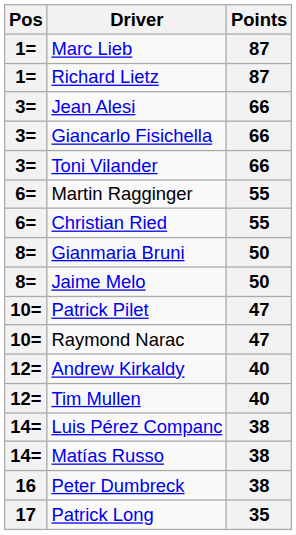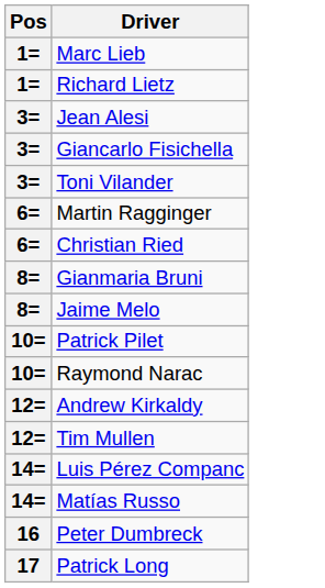 <table class="wikitable" style="font-size: 90%;">
 <tr>
 <th>Pos</th>
 <th>Driver</th>
-<th>Points</th>
 </tr>
 <tr>
 <th>1=</th>
 <td> <a href='#'>Marc Lieb</a></td>
-<th align="center">87</th>
 </tr>
 <tr>
 <th>1=</th>
 <td> <a href='#'>Richard Lietz</a></td>
-<th align="center">87</th>
 </tr>
 <tr>
 <th>3=</th>
 <td> <a href='#'>Jean Alesi</a></td>
-<th align="center">66</th>
 </tr>
 <tr>
 <th>3=</th>
 <td> <a href='#'>Giancarlo Fisichella</a></td>
-<th align="center">66</th>
 </tr>
 <tr>
 <th>3=</th>
 <td> <a href='#'>Toni Vilander</a></td>
-<th align="center">66</th>
 </tr>
 <tr>
 <th>6=</th>
 <td> Martin Ragginger</td>
-<th align="center">55</th>
 </tr>
 <tr>
 <th>6=</th>
 <td> <a href='#'>Christian Ried</a></td>
-<th align="center">55</th>
 </tr>
 <tr>
 <th>8=</th>
 <td> <a href='#'>Gianmaria Bruni</a></td>
-<th align="center">50</th>
 </tr>
 <tr>
 <th>8=</th>
 <td> <a href='#'>Jaime Melo</a></td>
-<th align="center">50</th>
 </tr>
 <tr>
 <th>10=</th>
 <td> <a href='#'>Patrick Pilet</a></td>
-<th align="center">47</th>
 </tr>
 <tr>
 <th>10=</th>
 <td> Raymond Narac</td>
-<th align="center">47</th>
 </tr>
 <tr>
 <th>12=</th>
 <td> <a href='#'>Andrew Kirkaldy</a></td>
-<th align="center">40</th>
 </tr>
 <tr>
 <th>12=</th>
 <td> <a href='#'>Tim Mullen</a></td>
-<th align="center">40</th>
 </tr>
 <tr>
 <th>14=</th>
 <td> <a href='#'>Luis Pérez Companc</a></td>
-<th align="center">38</th>
 </tr>
 <tr>
 <th>14=</th>
 <td> <a href='#'>Matías Russo</a></td>
-<th align="center">38</th>
 </tr>
 <tr>
 <th>16</th>
 <td> <a href='#'>Peter Dumbreck</a></td>
-<th align="center">38</th>
 </tr>
 <tr>
 <th>17</th>
 <td> <a href='#'>Patrick Long</a></td>
-<th align="center">35</th>
 </tr>
 </table>
